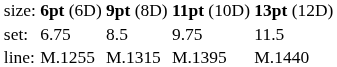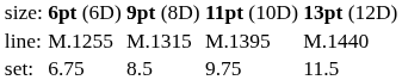 <table style="margin-left:40px;">
 <tr>
 <td>size:</td>
 <td><strong>6pt</strong> (6D)</td>
 <td><strong>9pt</strong> (8D)</td>
 <td><strong>11pt</strong> (10D)</td>
 <td><strong>13pt</strong> (12D)</td>
 </tr>
 <tr>
+<td>line:</td>
+<td>M.1255</td>
+<td>M.1315</td>
+<td>M.1395</td>
+<td>M.1440</td>
+</tr>
+<tr>
 <td>set:</td>
 <td>6.75</td>
 <td>8.5</td>
 <td>9.75</td>
 <td>11.5</td>
 </tr>
-<tr>
-<td>line:</td>
-<td>M.1255</td>
-<td>M.1315</td>
-<td>M.1395</td>
-<td>M.1440</td>
-</tr>
 </table>
